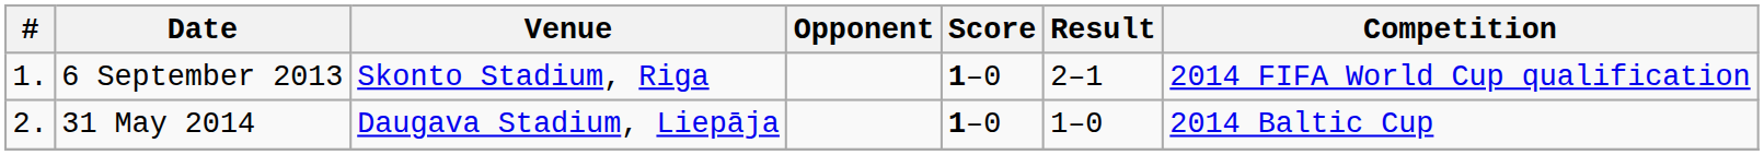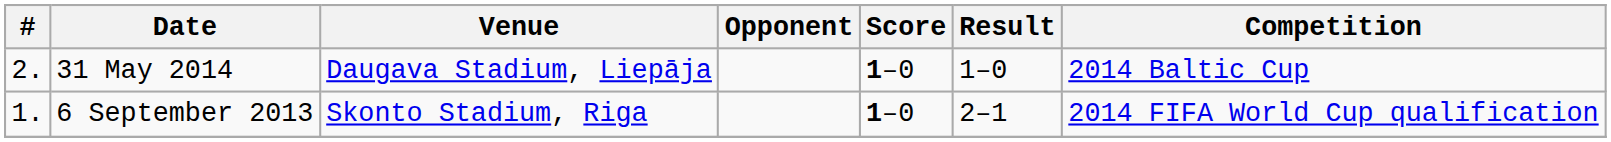 <table class="wikitable">
 <tr>
 <th>#</th>
 <th>Date</th>
 <th>Venue</th>
 <th>Opponent</th>
 <th>Score</th>
 <th>Result</th>
 <th>Competition</th>
 </tr>
 <tr>
+<td>2.</td>
+<td>31 May 2014</td>
+<td> <a href='#'>Daugava Stadium</a>, <a href='#'>Liepāja</a></td>
+<td></td>
+<td><strong>1</strong>–0</td>
+<td>1–0</td>
+<td><a href='#'>2014 Baltic Cup</a></td>
+</tr>
+<tr>
 <td>1.</td>
 <td>6 September 2013</td>
 <td> <a href='#'>Skonto Stadium</a>, <a href='#'>Riga</a></td>
 <td></td>
 <td><strong>1</strong>–0</td>
 <td>2–1</td>
 <td><a href='#'>2014 FIFA World Cup qualification</a></td>
 </tr>
 <tr>
-<td>2.</td>
-<td>31 May 2014</td>
-<td> <a href='#'>Daugava Stadium</a>, <a href='#'>Liepāja</a></td>
-<td></td>
-<td><strong>1</strong>–0</td>
-<td>1–0</td>
-<td><a href='#'>2014 Baltic Cup</a></td>
-</tr>
-<tr>
 </tr>
 </table>
